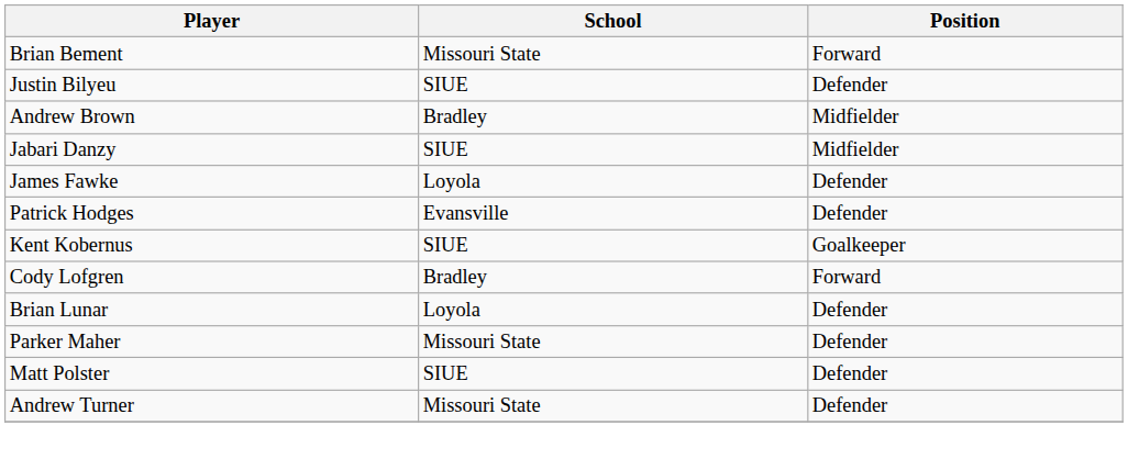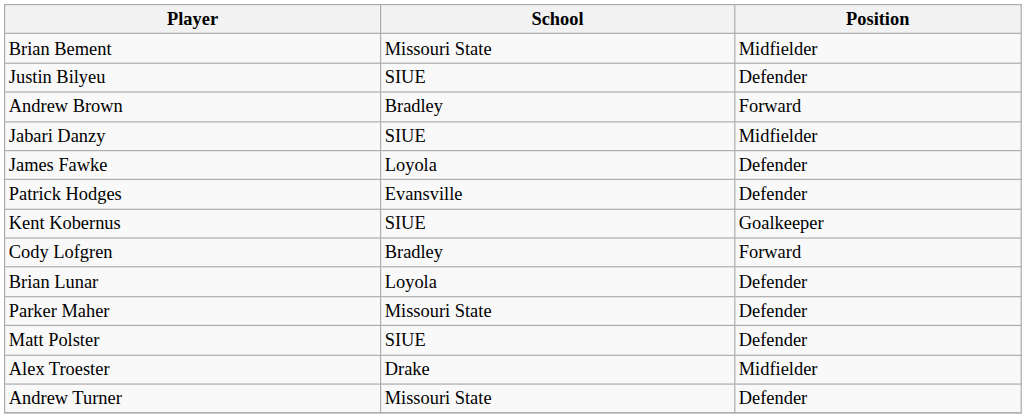 <table class="wikitable sortable" style="text-align: left; width:70%">
 <tr>
 <th>Player</th>
 <th>School</th>
 <th>Position</th>
 </tr>
 <tr>
 <td>Brian Bement</td>
 <td>Missouri State</td>
-<td>Forward</td>
+<td>Midfielder</td>
 </tr>
 <tr>
 <td>Justin Bilyeu</td>
 <td>SIUE</td>
 <td>Defender</td>
 </tr>
 <tr>
 <td>Andrew Brown</td>
 <td>Bradley</td>
-<td>Midfielder</td>
+<td>Forward</td>
 </tr>
 <tr>
 <td>Jabari Danzy</td>
 <td>SIUE</td>
 <td>Midfielder</td>
 </tr>
 <tr>
 <td>James Fawke</td>
 <td>Loyola</td>
 <td>Defender</td>
 </tr>
 <tr>
 <td>Patrick Hodges</td>
 <td>Evansville</td>
 <td>Defender</td>
 </tr>
 <tr>
 <td>Kent Kobernus</td>
 <td>SIUE</td>
 <td>Goalkeeper</td>
 </tr>
 <tr>
 <td>Cody Lofgren</td>
 <td>Bradley</td>
 <td>Forward</td>
 </tr>
 <tr>
 <td>Brian Lunar</td>
 <td>Loyola</td>
 <td>Defender</td>
 </tr>
 <tr>
 <td>Parker Maher</td>
 <td>Missouri State</td>
 <td>Defender</td>
 </tr>
 <tr>
 <td>Matt Polster</td>
 <td>SIUE</td>
 <td>Defender</td>
 </tr>
 <tr>
+<td>Alex Troester</td>
+<td>Drake</td>
+<td>Midfielder</td>
+</tr>
+<tr>
 <td>Andrew Turner</td>
 <td>Missouri State</td>
 <td>Defender</td>
 </tr>
 <tr>
 </tr>
 </table>
